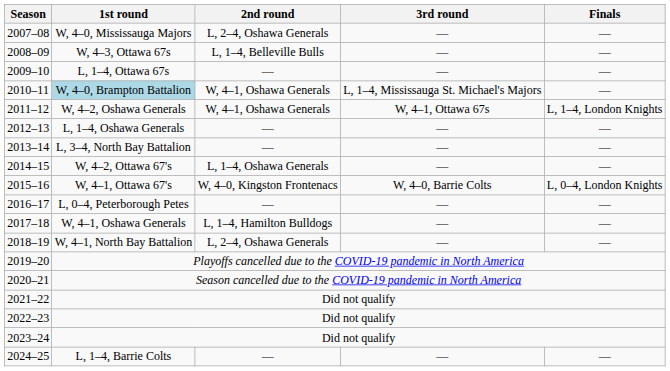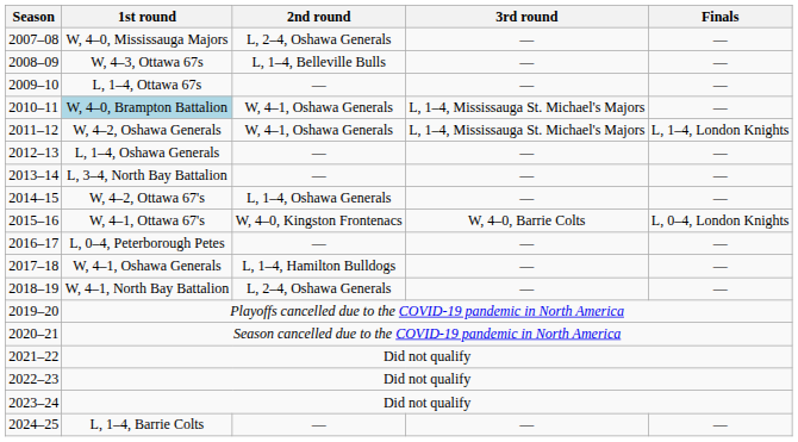 <table class="wikitable" style="text-align:center">
 <tr>
 <th>Season</th>
 <th>1st round</th>
 <th>2nd round</th>
 <th>3rd round</th>
 <th>Finals</th>
 </tr>
 <tr>
 <td>2007–08</td>
 <td>W, 4–0, Mississauga Majors</td>
 <td>L, 2–4, Oshawa Generals</td>
 <td>—</td>
 <td>—</td>
 </tr>
 <tr>
 <td>2008–09</td>
 <td>W, 4–3, Ottawa 67s</td>
 <td>L, 1–4, Belleville Bulls</td>
 <td>—</td>
 <td>—</td>
 </tr>
 <tr>
 <td>2009–10</td>
 <td>L, 1–4, Ottawa 67s</td>
 <td>—</td>
 <td>—</td>
 <td>—</td>
 </tr>
 <tr>
 <td>2010–11</td>
 <td style="background: lightblue;">W, 4–0, Brampton Battalion</td>
 <td>W, 4–1, Oshawa Generals</td>
 <td>L, 1–4, Mississauga St. Michael's Majors</td>
 <td>—</td>
 </tr>
 <tr>
 <td>2011–12</td>
 <td>W, 4–2, Oshawa Generals</td>
 <td>W, 4–1, Oshawa Generals</td>
-<td>W, 4–1, Ottawa 67s</td>
+<td>L, 1–4, Mississauga St. Michael's Majors</td>
 <td>L, 1–4, London Knights</td>
 </tr>
 <tr>
 <td>2012–13</td>
 <td>L, 1–4, Oshawa Generals</td>
 <td>—</td>
 <td>—</td>
 <td>—</td>
 </tr>
 <tr>
 <td>2013–14</td>
 <td>L, 3–4, North Bay Battalion</td>
 <td>—</td>
 <td>—</td>
 <td>—</td>
 </tr>
 <tr>
 <td>2014–15</td>
 <td>W, 4–2, Ottawa 67's</td>
 <td>L, 1–4, Oshawa Generals</td>
 <td>—</td>
 <td>—</td>
 </tr>
 <tr>
 <td>2015–16</td>
 <td>W, 4–1, Ottawa 67's</td>
 <td>W, 4–0, Kingston Frontenacs</td>
 <td>W, 4–0, Barrie Colts</td>
 <td>L, 0–4, London Knights</td>
 </tr>
 <tr>
 <td>2016–17</td>
 <td>L, 0–4, Peterborough Petes</td>
 <td>—</td>
 <td>—</td>
 <td>—</td>
 </tr>
 <tr>
 <td>2017–18</td>
 <td>W, 4–1, Oshawa Generals</td>
 <td>L, 1–4, Hamilton Bulldogs</td>
 <td>—</td>
 <td>—</td>
 </tr>
 <tr>
 <td>2018–19</td>
 <td>W, 4–1, North Bay Battalion</td>
 <td>L, 2–4, Oshawa Generals</td>
 <td>—</td>
 <td>—</td>
 </tr>
 <tr>
 <td>2019–20</td>
 <td colspan="4"><em>Playoffs cancelled due to the <a href='#'>COVID-19 pandemic in North America</a></em></td>
 </tr>
 <tr>
 <td>2020–21</td>
 <td colspan="4"><em>Season cancelled due to the <a href='#'>COVID-19 pandemic in North America</a></em></td>
 </tr>
 <tr>
 <td>2021–22</td>
 <td colspan="4">Did not qualify</td>
 </tr>
 <tr>
 <td>2022–23</td>
 <td colspan="4">Did not qualify</td>
 </tr>
 <tr>
 <td>2023–24</td>
 <td colspan="4">Did not qualify</td>
 </tr>
 <tr>
 <td>2024–25</td>
 <td>L, 1–4, Barrie Colts</td>
 <td>—</td>
 <td>—</td>
 <td>—</td>
 </tr>
 </table>
